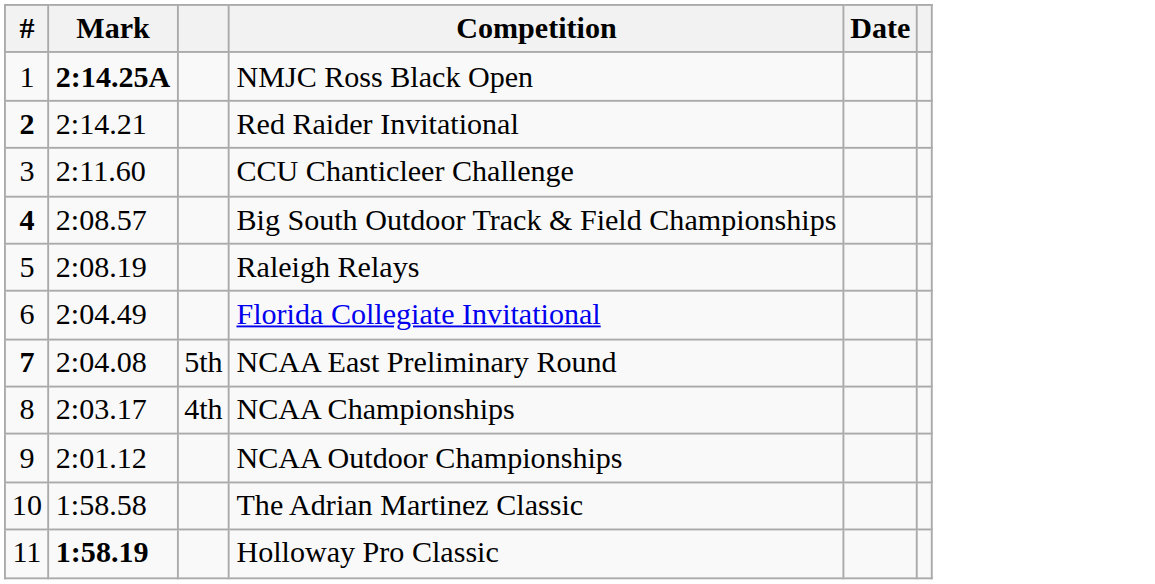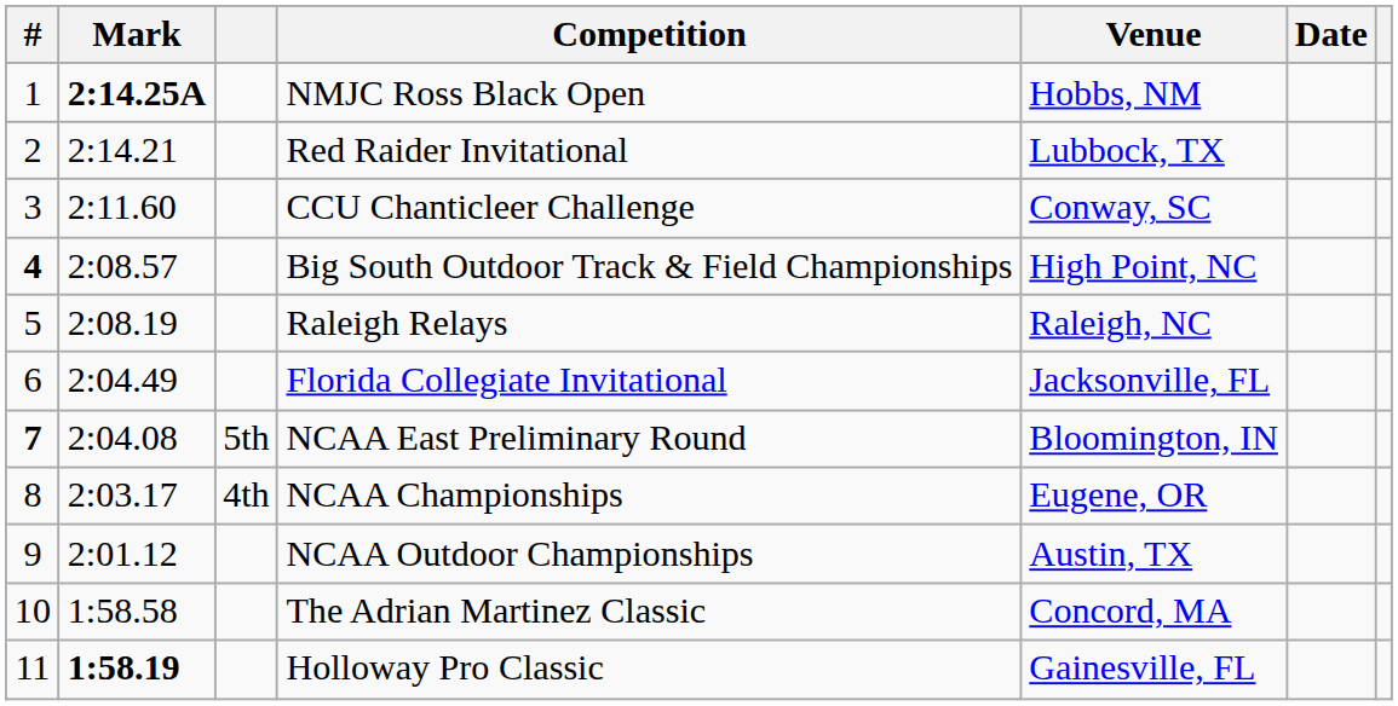 <table class="wikitable sortable">
 <tr>
 <th>#</th>
 <th>Mark</th>
 <th class=unsortable></th>
 <th>Competition</th>
+<th>Venue</th>
 <th>Date</th>
 <th class=unsortable></th>
 </tr>
 <tr>
 <td align=center>1</td>
 <td><strong>2:14.25A</strong></td>
 <td></td>
 <td>NMJC Ross Black Open</td>
+<td><a href='#'>Hobbs, NM</a></td>
 <td align=right></td>
 <td></td>
 </tr>
 <tr>
-<td align=center><strong>2</strong></td>
+<td align=center>2</td>
 <td>2:14.21</td>
 <td></td>
 <td>Red Raider Invitational</td>
+<td><a href='#'>Lubbock, TX</a></td>
 <td align=right></td>
 <td></td>
 </tr>
 <tr>
 <td align=center>3</td>
 <td>2:11.60</td>
 <td></td>
 <td>CCU Chanticleer Challenge</td>
+<td><a href='#'>Conway, SC</a></td>
 <td align=right></td>
 <td></td>
 </tr>
 <tr>
 <td align=center><strong>4</strong></td>
 <td>2:08.57</td>
 <td></td>
 <td>Big South Outdoor Track & Field Championships</td>
+<td><a href='#'>High Point, NC</a></td>
 <td align=right></td>
 <td></td>
 </tr>
 <tr>
 <td align=center>5</td>
 <td>2:08.19</td>
 <td> </td>
 <td>Raleigh Relays</td>
+<td><a href='#'>Raleigh, NC</a></td>
 <td align=right></td>
 <td></td>
 </tr>
 <tr>
 <td align=center>6</td>
 <td>2:04.49</td>
 <td></td>
 <td><a href='#'>Florida Collegiate Invitational</a></td>
+<td><a href='#'>Jacksonville, FL</a></td>
 <td align=right></td>
 <td></td>
 </tr>
 <tr>
 <td align=center><strong>7</strong></td>
 <td>2:04.08</td>
 <td>5th </td>
 <td>NCAA East Preliminary Round</td>
+<td><a href='#'>Bloomington, IN</a></td>
 <td align=right></td>
 <td></td>
 </tr>
 <tr>
 <td align=center>8</td>
 <td>2:03.17</td>
 <td>4th </td>
 <td>NCAA Championships</td>
+<td><a href='#'>Eugene, OR</a></td>
 <td align=right></td>
 <td></td>
 </tr>
 <tr>
 <td align=center>9</td>
 <td>2:01.12</td>
 <td> </td>
 <td>NCAA Outdoor Championships</td>
+<td><a href='#'>Austin, TX</a></td>
 <td align=right></td>
 <td></td>
 </tr>
 <tr>
 <td align=center>10</td>
 <td>1:58.58</td>
 <td></td>
 <td>The Adrian Martinez Classic</td>
+<td><a href='#'>Concord, MA</a></td>
 <td align=right></td>
 <td></td>
 </tr>
 <tr>
 <td align=center>11</td>
 <td><strong>1:58.19</strong></td>
 <td></td>
 <td>Holloway Pro Classic</td>
+<td><a href='#'>Gainesville, FL</a></td>
 <td align=right></td>
 <td></td>
 </tr>
 </table>
